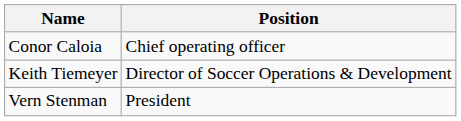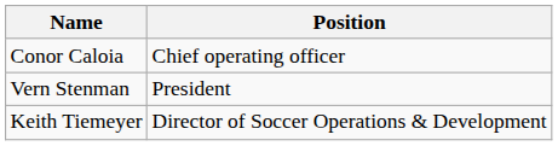 <table class="wikitable">
 <tr>
 <th>Name</th>
 <th>Position</th>
 </tr>
 <tr>
 <td> Conor Caloia</td>
 <td>Chief operating officer</td>
 </tr>
 <tr>
+<td> Vern Stenman</td>
+<td>President</td>
+</tr>
+<tr>
 <td> Keith Tiemeyer</td>
 <td>Director of Soccer Operations & Development</td>
 </tr>
-<tr>
-<td> Vern Stenman</td>
-<td>President</td>
-</tr>
 </table>
